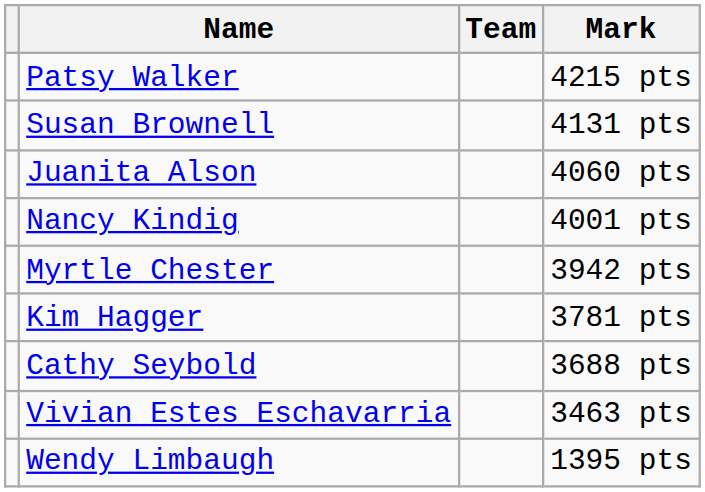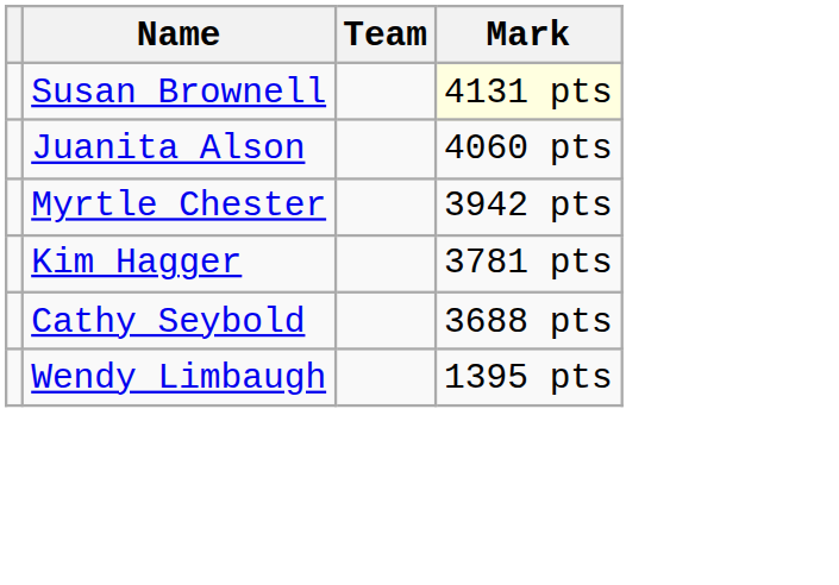 <table class=wikitable>
 <tr>
 <th></th>
 <th>Name</th>
 <th>Team</th>
 <th>Mark</th>
 </tr>
 <tr>
 <td></td>
-<td><a href='#'>Patsy Walker</a></td>
-<td></td>
-<td>4215 pts</td>
-</tr>
-<tr>
-<td></td>
 <td><a href='#'>Susan Brownell</a></td>
 <td></td>
-<td>4131 pts</td>
+<td style="background: lightyellow;">4131 pts</td>
 </tr>
 <tr>
 <td></td>
 <td><a href='#'>Juanita Alson</a></td>
 <td></td>
 <td>4060 pts</td>
-</tr>
-<tr>
-<td></td>
-<td><a href='#'>Nancy Kindig</a></td>
-<td></td>
-<td>4001 pts</td>
 </tr>
 <tr>
 <td></td>
 <td><a href='#'>Myrtle Chester</a></td>
 <td></td>
 <td>3942 pts</td>
 </tr>
 <tr>
 <td></td>
 <td><a href='#'>Kim Hagger</a></td>
 <td></td>
 <td>3781 pts</td>
 </tr>
 <tr>
 <td></td>
 <td><a href='#'>Cathy Seybold</a></td>
 <td></td>
 <td>3688 pts</td>
 </tr>
 <tr>
 <td></td>
-<td><a href='#'>Vivian Estes Eschavarria</a></td>
-<td></td>
-<td>3463 pts</td>
-</tr>
-<tr>
-<td></td>
 <td><a href='#'>Wendy Limbaugh</a></td>
 <td></td>
 <td>1395 pts</td>
 </tr>
 </table>
